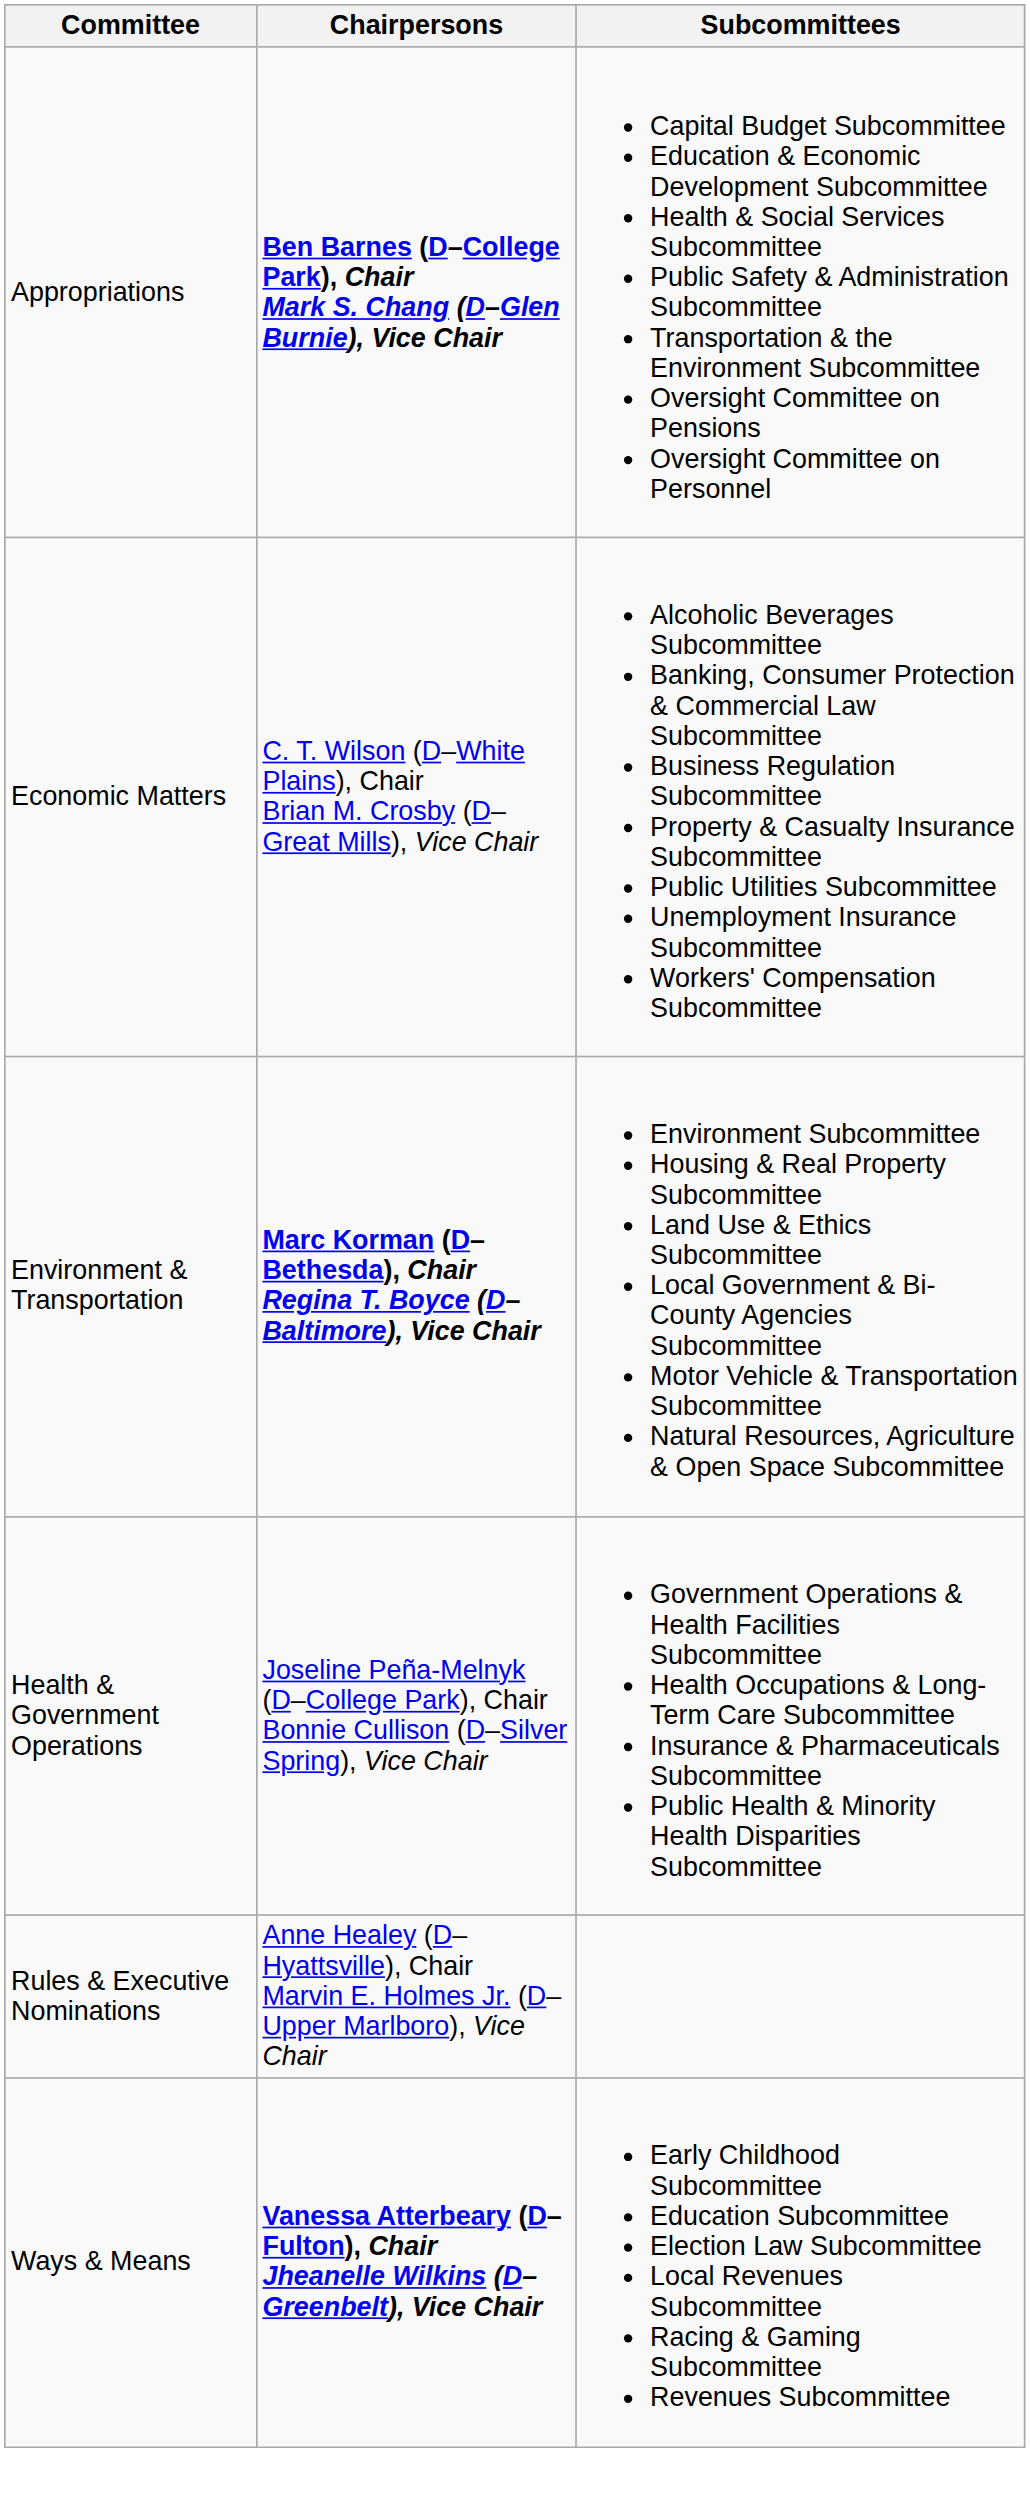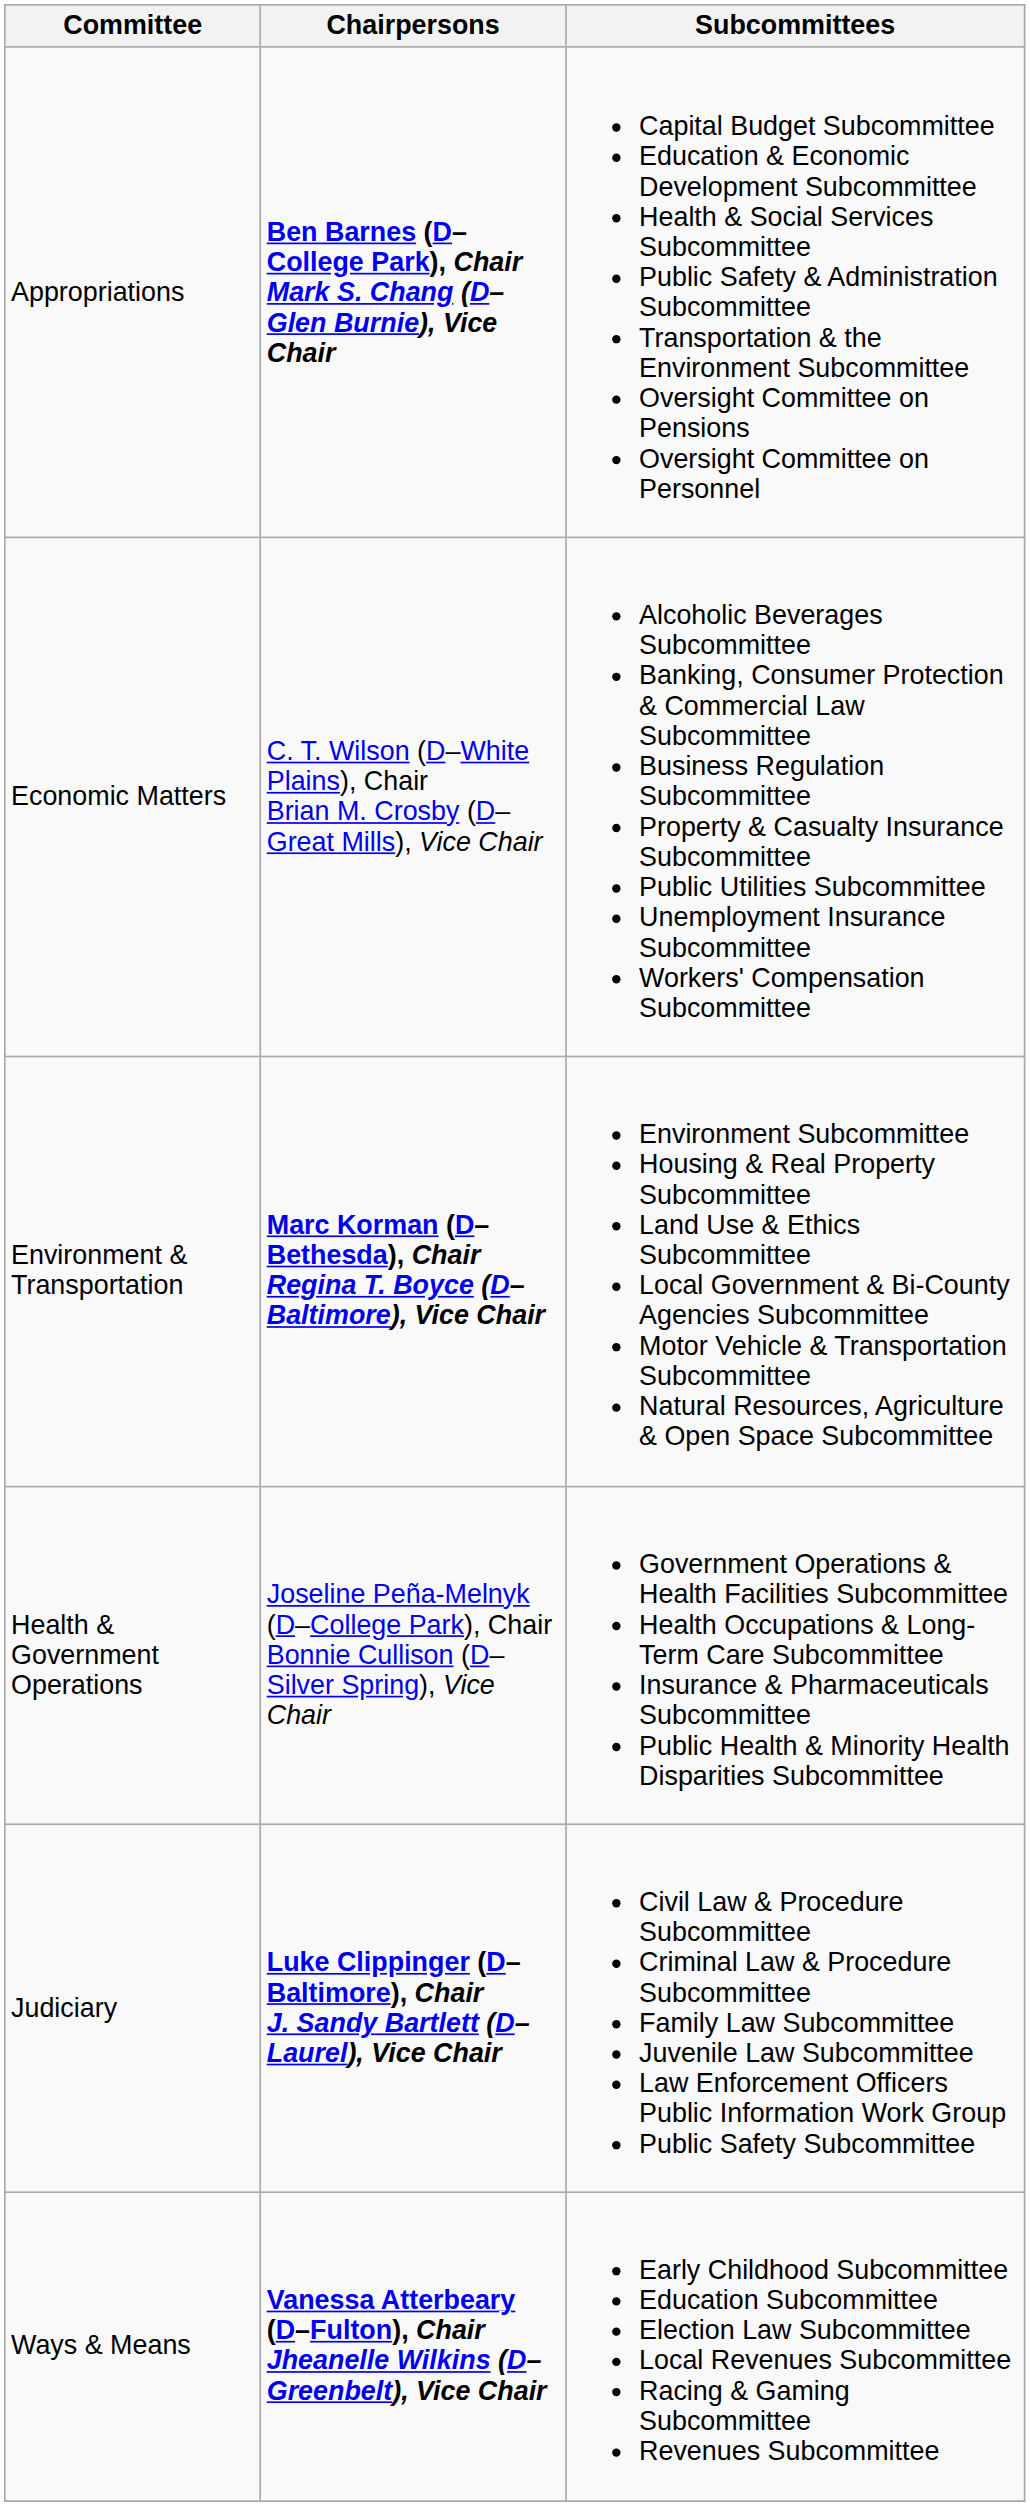 <table class= "sortable wikitable">
 <tr>
 <th>Committee</th>
 <th>Chairpersons</th>
 <th>Subcommittees</th>
 </tr>
 <tr>
 <td>Appropriations</td>
 <td><strong><a href='#'>Ben Barnes</a> (<a href='#'>D</a>–<a href='#'>College Park</a>), <em>Chair<strong><em><br><a href='#'>Mark S. Chang</a> (<a href='#'>D</a>–<a href='#'>Glen Burnie</a>), </em>Vice Chair<em></td>
 <td><br><ul><li>Capital Budget Subcommittee</li><li>Education & Economic Development Subcommittee</li><li>Health & Social Services Subcommittee</li><li>Public Safety & Administration Subcommittee</li><li>Transportation & the Environment Subcommittee</li><li>Oversight Committee on Pensions</li><li>Oversight Committee on Personnel</li></ul></td>
 </tr>
 <tr>
 <td>Economic Matters</td>
 <td></strong><a href='#'>C. T. Wilson</a> (<a href='#'>D</a>–<a href='#'>White Plains</a>), </em>Chair</em></strong><br><a href='#'>Brian M. Crosby</a> (<a href='#'>D</a>–<a href='#'>Great Mills</a>), <em>Vice Chair</em></td>
 <td><br><ul><li>Alcoholic Beverages Subcommittee</li><li>Banking, Consumer Protection & Commercial Law Subcommittee</li><li>Business Regulation Subcommittee</li><li>Property & Casualty Insurance Subcommittee</li><li>Public Utilities Subcommittee</li><li>Unemployment Insurance Subcommittee</li><li>Workers' Compensation Subcommittee</li></ul></td>
 </tr>
 <tr>
 <td>Environment & Transportation</td>
 <td><strong><a href='#'>Marc Korman</a> (<a href='#'>D</a>–<a href='#'>Bethesda</a>), <em>Chair<strong><em><br><a href='#'>Regina T. Boyce</a> (<a href='#'>D</a>–<a href='#'>Baltimore</a>), </em>Vice Chair<em></td>
 <td><br><ul><li>Environment Subcommittee</li><li>Housing & Real Property Subcommittee</li><li>Land Use & Ethics Subcommittee</li><li>Local Government & Bi-County Agencies Subcommittee</li><li>Motor Vehicle & Transportation Subcommittee</li><li>Natural Resources, Agriculture & Open Space Subcommittee</li></ul></td>
 </tr>
 <tr>
 <td>Health & Government Operations</td>
 <td></strong><a href='#'>Joseline Peña-Melnyk</a> (<a href='#'>D</a>–<a href='#'>College Park</a>), </em>Chair</em></strong><br><a href='#'>Bonnie Cullison</a> (<a href='#'>D</a>–<a href='#'>Silver Spring</a>), <em>Vice Chair</em></td>
 <td><br><ul><li>Government Operations & Health Facilities Subcommittee</li><li>Health Occupations & Long-Term Care Subcommittee</li><li>Insurance & Pharmaceuticals Subcommittee</li><li>Public Health & Minority Health Disparities Subcommittee</li></ul></td>
 </tr>
 <tr>
-<td>Rules & Executive Nominations</td>
-<td></strong><a href='#'>Anne Healey</a> (<a href='#'>D</a>–<a href='#'>Hyattsville</a>), </em>Chair</em></strong><br><a href='#'>Marvin E. Holmes Jr.</a> (<a href='#'>D</a>–<a href='#'>Upper Marlboro</a>), <em>Vice Chair</em></td>
-<td></td>
+<td>Judiciary</td>
+<td><strong><a href='#'>Luke Clippinger</a> (<a href='#'>D</a>–<a href='#'>Baltimore</a>), <em>Chair<strong><em><br><a href='#'>J. Sandy Bartlett</a> (<a href='#'>D</a>–<a href='#'>Laurel</a>), </em>Vice Chair<em></td>
+<td><br><ul><li>Civil Law & Procedure Subcommittee</li><li>Criminal Law & Procedure Subcommittee</li><li>Family Law Subcommittee</li><li>Juvenile Law Subcommittee</li><li>Law Enforcement Officers Public Information Work Group</li><li>Public Safety Subcommittee</li></ul></td>
 </tr>
 <tr>
 <td>Ways & Means</td>
 <td><strong><a href='#'>Vanessa Atterbeary</a> (<a href='#'>D</a>–<a href='#'>Fulton</a>), <em>Chair<strong><em><br><a href='#'>Jheanelle Wilkins</a> (<a href='#'>D</a>–<a href='#'>Greenbelt</a>), </em>Vice Chair<em></td>
 <td><br><ul><li>Early Childhood Subcommittee</li><li>Education Subcommittee</li><li>Election Law Subcommittee</li><li>Local Revenues Subcommittee</li><li>Racing & Gaming Subcommittee</li><li>Revenues Subcommittee</li></ul></td>
 </tr>
 <tr>
 </tr>
 </table>
